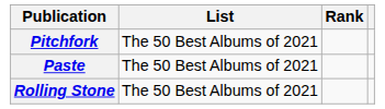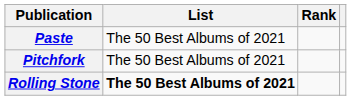 <table class="wikitable mw-collapsible sortable plainrowheaders" style="margin-left: auto; margin-right: auto; border: none;">
 <tr>
 <th scope="col">Publication</th>
 <th scope="col" class="unsortable">List</th>
 <th scope="col" data-sort-type="number">Rank</th>
 <th scope="col" class="unsortable"></th>
 </tr>
 <tr>
+<th scope="row"><em><a href='#'>Paste</a></em></th>
+<td>The 50 Best Albums of 2021</td>
+<td></td>
+<td></td>
+</tr>
+<tr>
 <th scope="row"><em><a href='#'>Pitchfork</a></em></th>
 <td>The 50 Best Albums of 2021</td>
 <td></td>
 <td></td>
 </tr>
 <tr>
-<th scope="row"><em><a href='#'>Paste</a></em></th>
-<td>The 50 Best Albums of 2021</td>
-<td></td>
-<td></td>
-</tr>
-<tr>
 <th scope="row"><em><a href='#'>Rolling Stone</a></em></th>
-<td>The 50 Best Albums of 2021</td>
+<td><strong>The 50 Best Albums of 2021</strong></td>
 <td></td>
 <td></td>
 </tr>
 </table>
